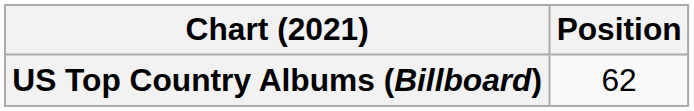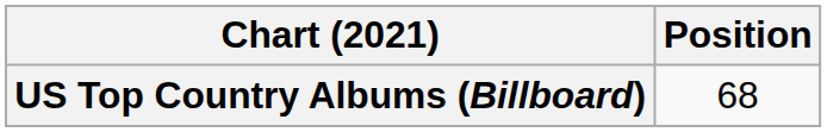 <table class="wikitable plainrowheaders" style="text-align:center">
 <tr>
 <th scope="col">Chart (2021)</th>
 <th scope="col">Position</th>
 </tr>
 <tr>
 <th scope="row">US Top Country Albums (<em>Billboard</em>)</th>
-<td>62</td>
+<td>68</td>
 </tr>
 </table>
